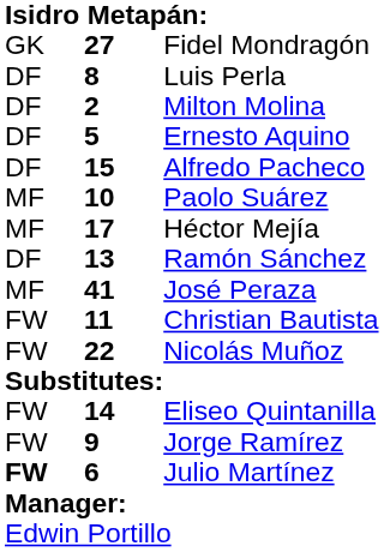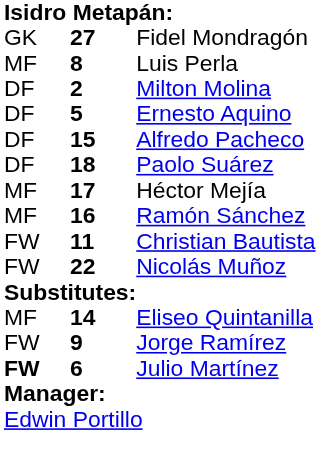 <table style="font-size: 90%" cellspacing="0" cellpadding="0">
 <tr>
 <td colspan="4"><strong>Isidro Metapán:</strong></td>
 </tr>
 <tr>
 <th width="25"></th>
 <th width="25"></th>
 </tr>
 <tr>
 <td>GK</td>
 <td><strong>27</strong></td>
 <td> Fidel Mondragón</td>
 </tr>
 <tr>
-<td>DF</td>
+<td>MF</td>
 <td><strong>8</strong></td>
 <td> Luis Perla</td>
 <td></td>
 <td> </td>
 </tr>
 <tr>
 <td>DF</td>
 <td><strong>2</strong></td>
 <td> <a href='#'>Milton Molina</a></td>
 </tr>
 <tr>
 <td>DF</td>
 <td><strong>5</strong></td>
 <td> <a href='#'>Ernesto Aquino</a></td>
 </tr>
 <tr>
 <td>DF</td>
 <td><strong>15</strong></td>
 <td> <a href='#'>Alfredo Pacheco</a></td>
 </tr>
 <tr>
-<td>MF</td>
-<td><strong>10</strong></td>
+<td>DF</td>
+<td><strong>18</strong></td>
 <td> <a href='#'>Paolo Suárez</a></td>
 <td></td>
 <td></td>
 </tr>
 <tr>
 <td>MF</td>
 <td><strong>17</strong></td>
 <td> Héctor Mejía</td>
 <td></td>
 <td></td>
 </tr>
 <tr>
-<td>DF</td>
-<td><strong>13</strong></td>
+<td>MF</td>
+<td><strong>16</strong></td>
 <td> <a href='#'>Ramón Sánchez</a></td>
-<td></td>
-<td></td>
-</tr>
-<tr>
-<td>MF</td>
-<td><strong>41</strong></td>
-<td> <a href='#'>José Peraza</a></td>
 <td></td>
 <td></td>
 </tr>
 <tr>
 <td>FW</td>
 <td><strong>11</strong></td>
 <td> <a href='#'>Christian Bautista</a></td>
 <td></td>
 <td></td>
 </tr>
 <tr>
 <td>FW</td>
 <td><strong>22</strong></td>
 <td> <a href='#'>Nicolás Muñoz</a></td>
 <td></td>
 <td></td>
 </tr>
 <tr>
 <td colspan=2><strong>Substitutes:</strong></td>
 </tr>
 <tr>
-<td>FW</td>
+<td>MF</td>
 <td><strong>14</strong></td>
 <td> <a href='#'>Eliseo Quintanilla</a></td>
 <td></td>
 <td></td>
 </tr>
 <tr>
 <td>FW</td>
 <td><strong>9</strong></td>
 <td> <a href='#'>Jorge Ramírez</a></td>
 <td></td>
 <td></td>
 </tr>
 <tr>
 <td><strong>FW</strong></td>
 <td><strong>6</strong></td>
 <td> <a href='#'>Julio Martínez</a></td>
 <td></td>
 <td></td>
 </tr>
 <tr>
 <td colspan=3><strong>Manager:</strong></td>
 </tr>
 <tr>
 <td colspan=4> <a href='#'>Edwin Portillo</a></td>
 </tr>
 </table>
